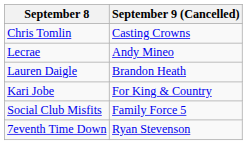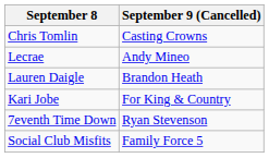 <table class="wikitable">
 <tr>
 <th>September 8</th>
 <th>September 9 (Cancelled)</th>
 </tr>
 <tr>
 <td><a href='#'>Chris Tomlin</a></td>
 <td><a href='#'>Casting Crowns</a></td>
 </tr>
 <tr>
 <td><a href='#'>Lecrae</a></td>
 <td><a href='#'>Andy Mineo</a></td>
 </tr>
 <tr>
 <td><a href='#'>Lauren Daigle</a></td>
 <td><a href='#'>Brandon Heath</a></td>
 </tr>
 <tr>
 <td><a href='#'>Kari Jobe</a></td>
 <td><a href='#'> For King & Country</a></td>
 </tr>
 <tr>
+<td><a href='#'>7eventh Time Down</a></td>
+<td><a href='#'>Ryan Stevenson</a></td>
+</tr>
+<tr>
 <td><a href='#'>Social Club Misfits</a></td>
 <td><a href='#'>Family Force 5</a></td>
 </tr>
-<tr>
-<td><a href='#'>7eventh Time Down</a></td>
-<td><a href='#'>Ryan Stevenson</a></td>
-</tr>
 </table>
